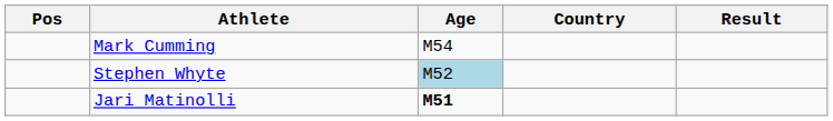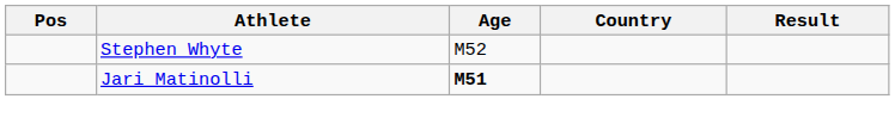 <table class="wikitable"  style="text-align:center; width:50%;">
 <tr>
 <th>Pos</th>
 <th>Athlete</th>
 <th>Age</th>
 <th>Country</th>
 <th>Result</th>
 </tr>
 <tr>
 <td align=center></td>
-<td align=left><a href='#'>Mark Cumming</a></td>
-<td align=left>M54</td>
-<td align=left></td>
-<td></td>
-</tr>
-<tr>
-<td align=center></td>
 <td align=left><a href='#'>Stephen Whyte</a></td>
-<td align=left style="background: lightblue;">M52</td>
+<td align=left>M52</td>
 <td align=left></td>
 <td></td>
 </tr>
 <tr>
 <td align=center></td>
 <td align=left><a href='#'>Jari Matinolli</a></td>
 <td align=left><strong>M51</strong></td>
 <td align=left></td>
 <td></td>
 </tr>
 </table>
